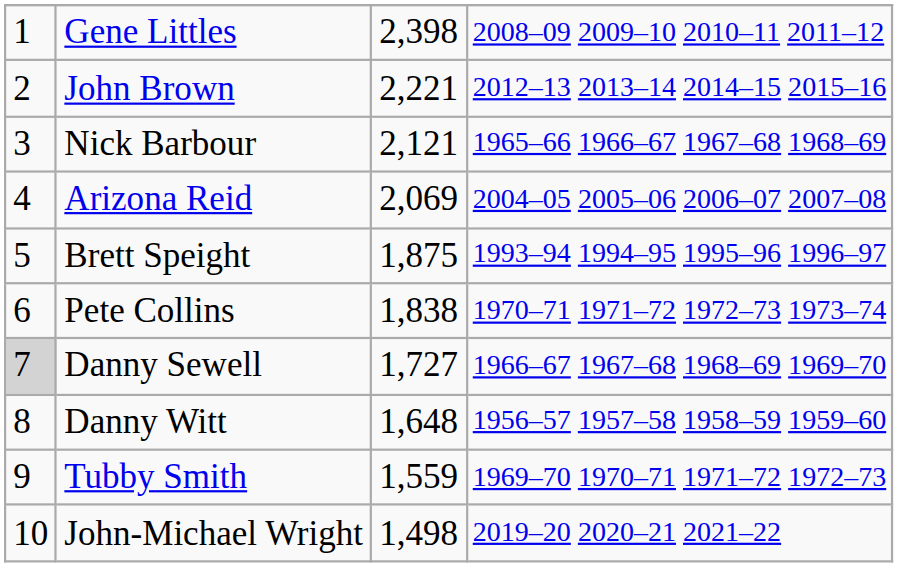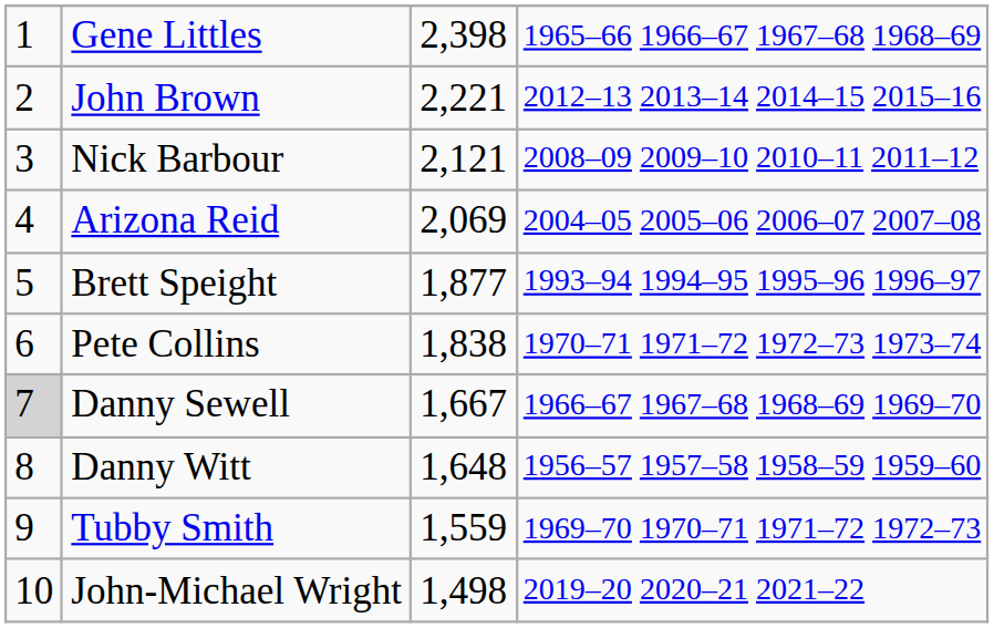 <table class="wikitable">
 <tr>
 </tr>
 <tr>
 <td>1</td>
 <td><a href='#'>Gene Littles</a></td>
 <td>2,398</td>
-<td style="font-size:80%;"><a href='#'>2008–09</a> <a href='#'>2009–10</a> <a href='#'>2010–11</a> <a href='#'>2011–12</a></td>
+<td style="font-size:80%;"><a href='#'>1965–66</a> <a href='#'>1966–67</a> <a href='#'>1967–68</a> <a href='#'>1968–69</a></td>
 </tr>
 <tr>
 <td>2</td>
 <td><a href='#'>John Brown</a></td>
 <td>2,221</td>
 <td style="font-size:80%;"><a href='#'>2012–13</a> <a href='#'>2013–14</a> <a href='#'>2014–15</a> <a href='#'>2015–16</a></td>
 </tr>
 <tr>
 <td>3</td>
 <td>Nick Barbour</td>
 <td>2,121</td>
-<td style="font-size:80%;"><a href='#'>1965–66</a> <a href='#'>1966–67</a> <a href='#'>1967–68</a> <a href='#'>1968–69</a></td>
+<td style="font-size:80%;"><a href='#'>2008–09</a> <a href='#'>2009–10</a> <a href='#'>2010–11</a> <a href='#'>2011–12</a></td>
 </tr>
 <tr>
 <td>4</td>
 <td><a href='#'>Arizona Reid</a></td>
 <td>2,069</td>
 <td style="font-size:80%;"><a href='#'>2004–05</a> <a href='#'>2005–06</a> <a href='#'>2006–07</a> <a href='#'>2007–08</a></td>
 </tr>
 <tr>
 <td>5</td>
 <td>Brett Speight</td>
-<td>1,875</td>
+<td>1,877</td>
 <td style="font-size:80%;"><a href='#'>1993–94</a> <a href='#'>1994–95</a> <a href='#'>1995–96</a> <a href='#'>1996–97</a></td>
 </tr>
 <tr>
 <td>6</td>
 <td>Pete Collins</td>
 <td>1,838</td>
 <td style="font-size:80%;"><a href='#'>1970–71</a> <a href='#'>1971–72</a> <a href='#'>1972–73</a> <a href='#'>1973–74</a></td>
 </tr>
 <tr>
 <td style="background: lightgrey;">7</td>
 <td>Danny Sewell</td>
-<td>1,727</td>
+<td>1,667</td>
 <td style="font-size:80%;"><a href='#'>1966–67</a> <a href='#'>1967–68</a> <a href='#'>1968–69</a> <a href='#'>1969–70</a></td>
 </tr>
 <tr>
 <td>8</td>
 <td>Danny Witt</td>
 <td>1,648</td>
 <td style="font-size:80%;"><a href='#'>1956–57</a> <a href='#'>1957–58</a> <a href='#'>1958–59</a> <a href='#'>1959–60</a></td>
 </tr>
 <tr>
 <td>9</td>
 <td><a href='#'>Tubby Smith</a></td>
 <td>1,559</td>
 <td style="font-size:80%;"><a href='#'>1969–70</a> <a href='#'>1970–71</a> <a href='#'>1971–72</a> <a href='#'>1972–73</a></td>
 </tr>
 <tr>
 <td>10</td>
 <td>John-Michael Wright</td>
 <td>1,498</td>
 <td style="font-size:80%;"><a href='#'>2019–20</a> <a href='#'>2020–21</a> <a href='#'>2021–22</a></td>
 </tr>
 </table>
